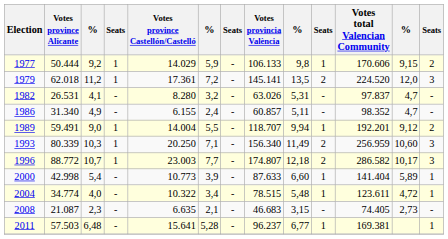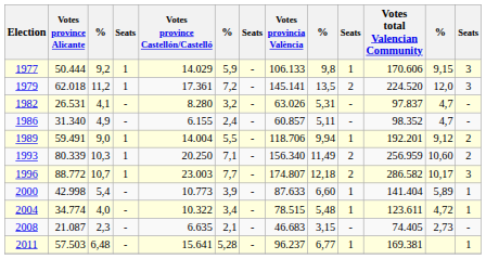 <table class="wikitable" align="center">
 <tr>
 <th>Election</th>
 <th><small>Votes<br><a href='#'>province<br>Alicante</a></small></th>
 <th>%</th>
 <th><small>Seats</small></th>
 <th><small>Votes<br><a href='#'>province<br>Castellón/Castelló</a></small></th>
 <th>%</th>
 <th><small>Seats</small></th>
 <th><small>Votes<br><a href='#'>provincia<br>València</a></small></th>
 <th>%</th>
 <th><small>Seats</small></th>
 <th>Votes<br>total<br><a href='#'>Valencian<br> Community</a></th>
 <th>%</th>
 <th><small>Seats</small></th>
 </tr>
 <tr bgcolor="#ffffdd">
 <td align="center"><a href='#'>1977</a></td>
 <td align="right">50.444</td>
 <td align="right">9,2</td>
 <td align="center">1</td>
 <td align="right">14.029</td>
 <td align="right">5,9</td>
 <td align="center">-</td>
 <td align="right">106.133</td>
 <td align="right">9,8</td>
 <td align="center">1</td>
 <td align="right">170.606</td>
 <td align="right">9,15</td>
-<td align="center">2</td>
+<td align="center">3</td>
 </tr>
 <tr>
 <td align="center"><a href='#'>1979</a></td>
 <td align="right">62.018</td>
 <td align="right">11,2</td>
 <td align="center">1</td>
 <td align="right">17.361</td>
 <td align="right">7,2</td>
 <td align="center">-</td>
 <td align="right">145.141</td>
 <td align="right">13,5</td>
 <td align="center">2</td>
 <td align="right">224.520</td>
 <td align="right">12,0</td>
 <td align="center">3</td>
 </tr>
 <tr bgcolor="#ffffdd">
 <td align="center"><a href='#'>1982</a></td>
 <td align="right">26.531</td>
 <td align="right">4,1</td>
 <td align="center">-</td>
 <td align="right">8.280</td>
 <td align="right">3,2</td>
 <td align="center">-</td>
 <td align="right">63.026</td>
 <td align="right">5,31</td>
 <td align="center">-</td>
 <td align="right">97.837</td>
 <td align="right">4,7</td>
 <td align="center">-</td>
 </tr>
 <tr>
 <td align="center"><a href='#'>1986</a></td>
 <td align="right">31.340</td>
 <td align="right">4,9</td>
 <td align="center">-</td>
 <td align="right">6.155</td>
 <td align="right">2,4</td>
 <td align="center">-</td>
 <td align="right">60.857</td>
 <td align="right">5,11</td>
 <td align="center">-</td>
 <td align="right">98.352</td>
 <td align="right">4,7</td>
 <td align="center">-</td>
 </tr>
 <tr bgcolor="#ffffdd">
 <td align="center"><a href='#'>1989</a></td>
 <td align="right">59.491</td>
 <td align="right">9,0</td>
 <td align="center">1</td>
 <td align="right">14.004</td>
 <td align="right">5,5</td>
 <td align="center">-</td>
-<td align="right">118.707</td>
+<td align="right">118.706</td>
 <td align="right">9,94</td>
 <td align="center">1</td>
 <td align="right">192.201</td>
 <td align="right">9,12</td>
 <td align="center">2</td>
 </tr>
 <tr>
 <td align="center"><a href='#'>1993</a></td>
 <td align="right">80.339</td>
 <td align="right">10,3</td>
 <td align="center">1</td>
 <td align="right">20.250</td>
 <td align="right">7,1</td>
 <td align="center">-</td>
 <td align="right">156.340</td>
 <td align="right">11,49</td>
 <td align="center">2</td>
 <td align="right">256.959</td>
 <td align="right">10,60</td>
-<td align="center">3</td>
+<td align="center">2</td>
 </tr>
 <tr bgcolor="#ffffdd">
 <td align="center"><a href='#'>1996</a></td>
 <td align="right">88.772</td>
 <td align="right">10,7</td>
 <td align="center">1</td>
 <td align="right">23.003</td>
 <td align="right">7,7</td>
 <td align="center">-</td>
 <td align="right">174.807</td>
 <td align="right">12,18</td>
 <td align="center">2</td>
 <td align="right">286.582</td>
 <td align="right">10,17</td>
 <td align="center">3</td>
 </tr>
 <tr>
 <td align="center"><a href='#'>2000</a></td>
 <td align="right">42.998</td>
 <td align="right">5,4</td>
 <td align="center">-</td>
 <td align="right">10.773</td>
 <td align="right">3,9</td>
 <td align="center">-</td>
 <td align="right">87.633</td>
 <td align="right">6,60</td>
 <td align="center">1</td>
 <td align="right">141.404</td>
 <td align="right">5,89</td>
 <td align="center">1</td>
 </tr>
 <tr bgcolor="#ffffdd">
 <td align="center"><a href='#'>2004</a></td>
 <td align="right">34.774</td>
 <td align="right">4,0</td>
 <td align="center">-</td>
 <td align="right">10.322</td>
 <td align="right">3,4</td>
 <td align="center">-</td>
 <td align="right">78.515</td>
 <td align="right">5,48</td>
 <td align="center">1</td>
 <td align="right">123.611</td>
 <td align="right">4,72</td>
 <td align="center">1</td>
 </tr>
 <tr>
 <td align="center"><a href='#'>2008</a></td>
 <td align="right">21.087</td>
 <td align="right">2,3</td>
 <td align="center">-</td>
 <td align="right">6.635</td>
 <td align="right">2,1</td>
 <td align="center">-</td>
 <td align="right">46.683</td>
 <td align="right">3,15</td>
 <td align="center">-</td>
 <td align="right">74.405</td>
 <td align="right">2,73</td>
 <td align="center">-</td>
 </tr>
 <tr bgcolor="#ffffdd">
 <td align="center"><a href='#'>2011</a></td>
 <td align="right">57.503</td>
 <td align="right">6,48</td>
 <td align="center">-</td>
 <td align="right">15.641</td>
 <td align="right">5,28</td>
 <td align="center">-</td>
 <td align="right">96.237</td>
 <td align="right">6,77</td>
 <td align="center">1</td>
 <td align="right">169.381</td>
 <td align="right"></td>
 <td align="center">1</td>
 </tr>
 <tr>
 </tr>
 </table>
